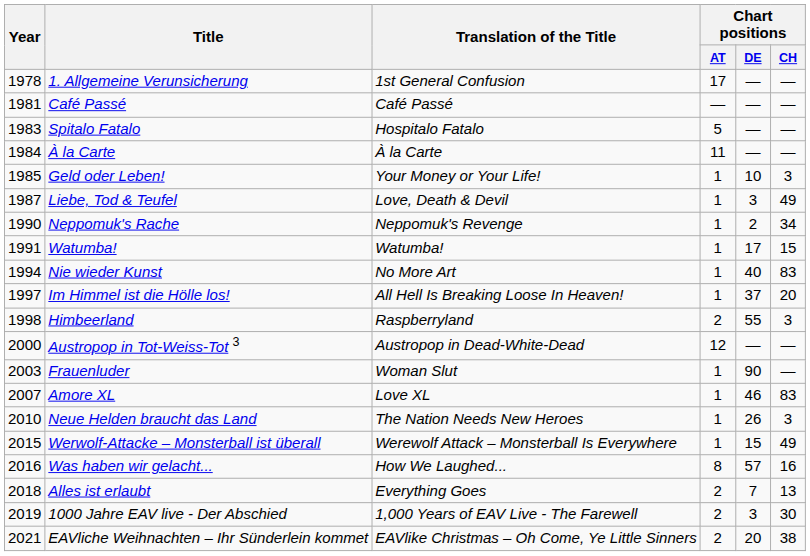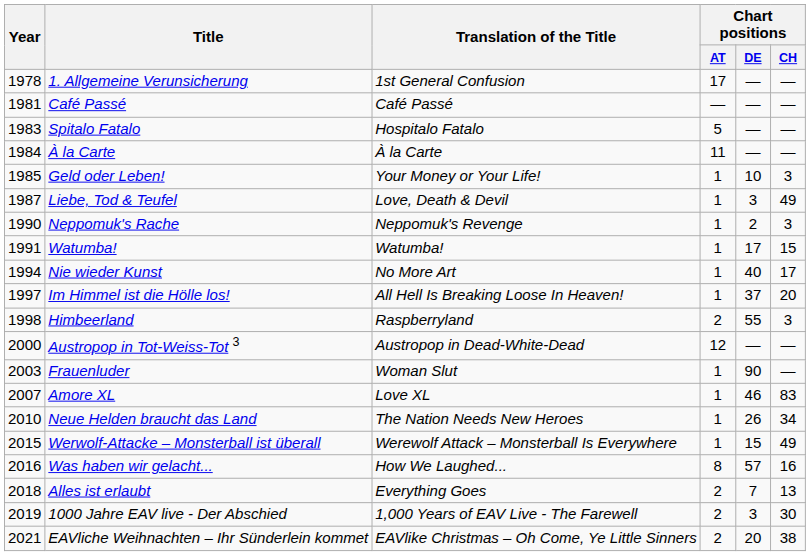 <table class="wikitable">
 <tr>
 <th align="center" rowspan="2">Year</th>
 <th align="center" rowspan="2">Title</th>
 <th align="center" rowspan="2">Translation of the Title</th>
 <th align="center" colspan="3">Chart positions</th>
 </tr>
 <tr>
 <th width="30"><small><a href='#'>AT</a><br></small></th>
 <th width="30"><small><a href='#'>DE</a><br></small></th>
 <th width="30"><small><a href='#'>CH</a><br></small></th>
 </tr>
 <tr>
 <td align="center">1978</td>
 <td align="left"><em><a href='#'>1. Allgemeine Verunsicherung</a></em></td>
 <td align="left"><em>1st General Confusion</em></td>
 <td align="center">17</td>
 <td align="center">—</td>
 <td align="center">—</td>
 </tr>
 <tr>
 <td align="center">1981</td>
 <td align="left"><em><a href='#'>Café Passé</a></em></td>
 <td align="left"><em>Café Passé</em></td>
 <td align="center">—</td>
 <td align="center">—</td>
 <td align="center">—</td>
 </tr>
 <tr>
 <td align="center">1983</td>
 <td align="left"><em><a href='#'>Spitalo Fatalo</a></em></td>
 <td align="left"><em>Hospitalo Fatalo</em></td>
 <td align="center">5</td>
 <td align="center">—</td>
 <td align="center">—</td>
 </tr>
 <tr>
 <td align="center">1984</td>
 <td align="left"><em><a href='#'>À la Carte</a></em></td>
 <td align="left"><em>À la Carte</em></td>
 <td align="center">11</td>
 <td align="center">—</td>
 <td align="center">—</td>
 </tr>
 <tr>
 <td align="center">1985</td>
 <td align="left"><em><a href='#'>Geld oder Leben!</a></em></td>
 <td align="left"><em>Your Money or Your Life!</em></td>
 <td align="center">1</td>
 <td align="center">10</td>
 <td align="center">3</td>
 </tr>
 <tr>
 <td align="center">1987</td>
 <td align="left"><em><a href='#'>Liebe, Tod & Teufel</a></em></td>
 <td align="left"><em>Love, Death & Devil</em></td>
 <td align="center">1</td>
 <td align="center">3</td>
 <td align="center">49</td>
 </tr>
 <tr>
 <td align="center">1990</td>
 <td align="left"><em><a href='#'>Neppomuk's Rache</a></em></td>
 <td align="left"><em>Neppomuk's Revenge</em></td>
 <td align="center">1</td>
 <td align="center">2</td>
-<td align="center">34</td>
+<td align="center">3</td>
 </tr>
 <tr>
 <td align="center">1991</td>
 <td align="left"><em><a href='#'>Watumba!</a></em></td>
 <td align="left"><em>Watumba!</em></td>
 <td align="center">1</td>
 <td align="center">17</td>
 <td align="center">15</td>
 </tr>
 <tr>
 <td align="center">1994</td>
 <td align="left"><em><a href='#'>Nie wieder Kunst</a></em></td>
 <td align="left"><em>No More Art</em></td>
 <td align="center">1</td>
 <td align="center">40</td>
-<td align="center">83</td>
+<td align="center">17</td>
 </tr>
 <tr>
 <td align="center">1997</td>
 <td align="left"><em><a href='#'>Im Himmel ist die Hölle los!</a></em></td>
 <td align="left"><em>All Hell Is Breaking Loose In Heaven!</em></td>
 <td align="center">1</td>
 <td align="center">37</td>
 <td align="center">20</td>
 </tr>
 <tr>
 <td align="center">1998</td>
 <td align="left"><em><a href='#'>Himbeerland</a></em></td>
 <td align="left"><em>Raspberryland</em></td>
 <td align="center">2</td>
 <td align="center">55</td>
 <td align="center">3</td>
 </tr>
 <tr>
 <td align="center">2000</td>
 <td align="left"><em><a href='#'>Austropop in Tot-Weiss-Tot</a></em> <sup>3</sup></td>
 <td align="left"><em>Austropop in Dead-White-Dead</em></td>
 <td align="center">12</td>
 <td align="center">—</td>
 <td align="center">—</td>
 </tr>
 <tr>
 <td align="center">2003</td>
 <td align="left"><em><a href='#'>Frauenluder</a></em></td>
 <td align="left"><em>Woman Slut</em></td>
 <td align="center">1</td>
 <td align="center">90</td>
 <td align="center">—</td>
 </tr>
 <tr>
 <td align="center">2007</td>
 <td align="left"><em><a href='#'>Amore XL</a></em></td>
 <td align="left"><em>Love XL</em></td>
 <td align="center">1</td>
 <td align="center">46</td>
 <td align="center">83</td>
 </tr>
 <tr>
 <td align="center">2010</td>
 <td align="left"><em><a href='#'>Neue Helden braucht das Land</a></em></td>
 <td align="left"><em>The Nation Needs New Heroes</em></td>
 <td align="center">1</td>
 <td align="center">26</td>
-<td align="center">3</td>
+<td align="center">34</td>
 </tr>
 <tr>
 <td align="center">2015</td>
 <td align="left"><em><a href='#'>Werwolf-Attacke – Monsterball ist überall</a></em></td>
 <td align="left"><em>Werewolf Attack – Monsterball Is Everywhere</em></td>
 <td align="center">1</td>
 <td align="center">15</td>
 <td align="center">49</td>
 </tr>
 <tr>
 <td align="center">2016</td>
 <td align="left"><em><a href='#'>Was haben wir gelacht...</a></em></td>
 <td align="left"><em>How We Laughed...</em></td>
 <td align="center">8</td>
 <td align="center">57</td>
 <td align="center">16</td>
 </tr>
 <tr>
 <td align="center">2018</td>
 <td align="left"><em><a href='#'>Alles ist erlaubt</a></em></td>
 <td align="left"><em>Everything Goes</em></td>
 <td align="center">2</td>
 <td align="center">7</td>
 <td align="center">13</td>
 </tr>
 <tr>
 <td align="center">2019</td>
 <td align="left"><em>1000 Jahre EAV live - Der Abschied</em></td>
 <td align="left"><em>1,000 Years of EAV Live - The Farewell</em></td>
 <td align="center">2</td>
 <td align="center">3</td>
 <td align="center">30</td>
 </tr>
 <tr>
 <td align="center">2021</td>
 <td align="left"><em>EAVliche Weihnachten – Ihr Sünderlein kommet</em></td>
 <td align="left"><em>EAVlike Christmas – Oh Come, Ye Little Sinners</em></td>
 <td align="center">2</td>
 <td align="center">20</td>
 <td align="center">38</td>
 </tr>
 </table>
